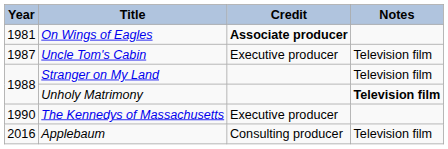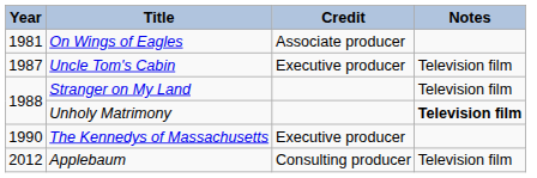 <table class="wikitable" style="font-size:95%;">
 <tr>
 <th style="background:#B0C4DE;">Year</th>
 <th style="background:#B0C4DE;">Title</th>
 <th style="background:#B0C4DE;">Credit</th>
 <th style="background:#B0C4DE;">Notes</th>
 </tr>
 <tr>
 <td>1981</td>
 <td><em><a href='#'>On Wings of Eagles</a></em></td>
-<td><strong>Associate producer</strong></td>
+<td>Associate producer</td>
 <td></td>
 </tr>
 <tr>
 <td>1987</td>
 <td><em><a href='#'>Uncle Tom's Cabin</a></em></td>
 <td>Executive producer</td>
 <td>Television film</td>
 </tr>
 <tr>
 <td rowspan=2>1988</td>
 <td><em><a href='#'>Stranger on My Land</a></em></td>
 <td></td>
 <td>Television film</td>
 </tr>
 <tr>
 <td><em>Unholy Matrimony</em></td>
 <td></td>
 <td><strong>Television film</strong></td>
 </tr>
 <tr>
 <td>1990</td>
 <td><em><a href='#'>The Kennedys of Massachusetts</a></em></td>
 <td>Executive producer</td>
 <td></td>
 </tr>
 <tr>
-<td>2016</td>
+<td>2012</td>
 <td><em>Applebaum</em></td>
 <td>Consulting producer</td>
 <td>Television film</td>
 </tr>
 </table>
